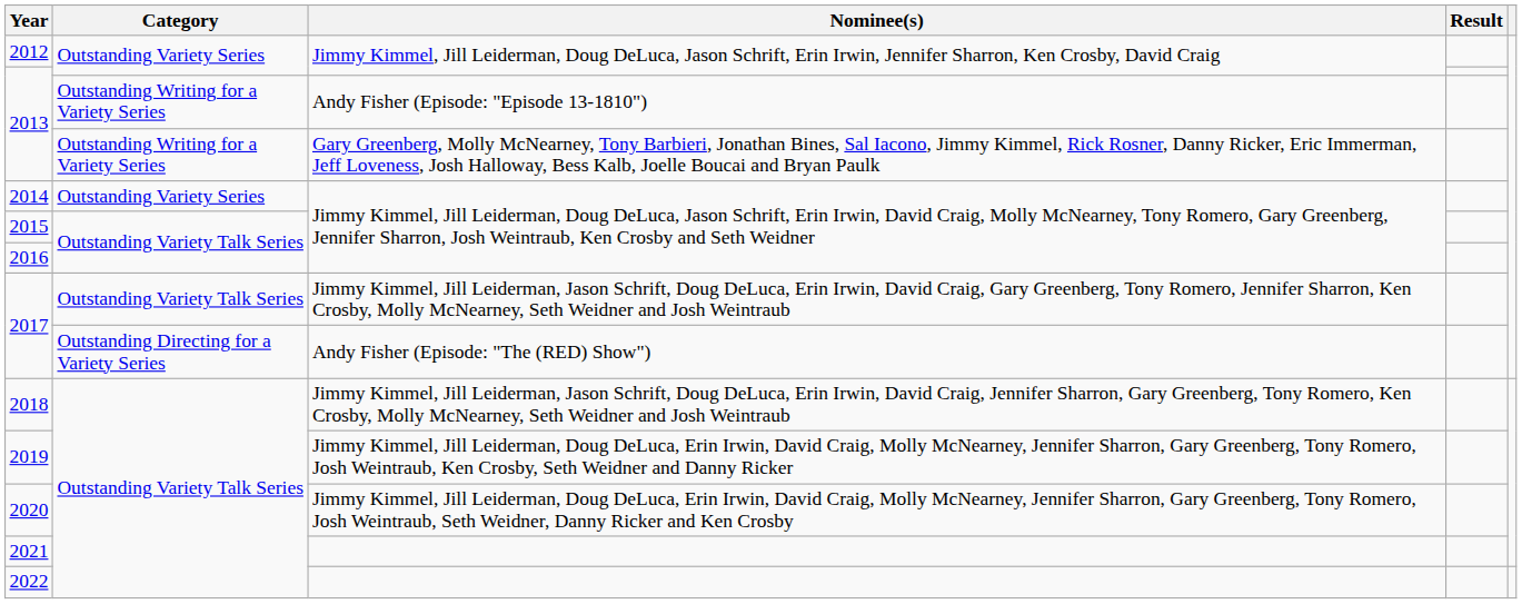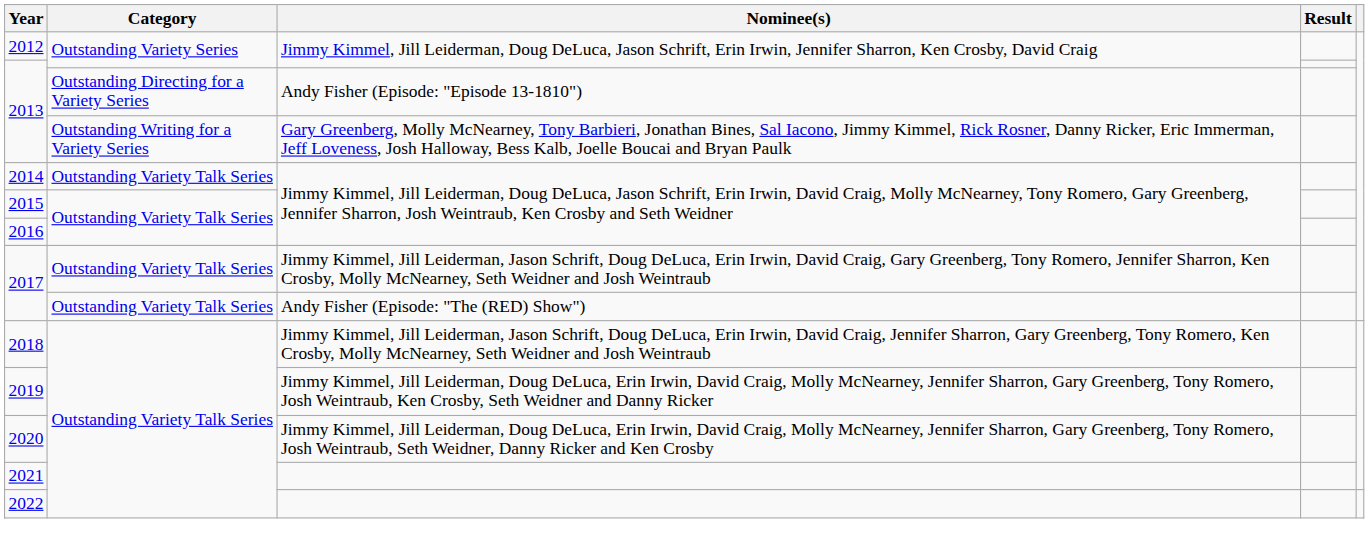 <table class="wikitable plainrowheaders">
 <tr>
 <th scope="col">Year</th>
 <th scope="col">Category</th>
 <th scope="col">Nominee(s)</th>
 <th scope="col">Result</th>
 <th scope="col"></th>
 </tr>
 <tr>
 <td><a href='#'>2012</a></td>
 <td rowspan="2"><a href='#'>Outstanding Variety Series</a></td>
 <td rowspan="2"><a href='#'>Jimmy Kimmel</a>, Jill Leiderman, Doug DeLuca, Jason Schrift, Erin Irwin, Jennifer Sharron, Ken Crosby, David Craig</td>
 <td></td>
 <td rowspan="9"></td>
 </tr>
 <tr>
 <td rowspan="3"><a href='#'>2013</a></td>
 <td></td>
 </tr>
 <tr>
-<td><a href='#'>Outstanding Writing for a Variety Series</a></td>
+<td><a href='#'>Outstanding Directing for a Variety Series</a></td>
 <td>Andy Fisher (Episode: "Episode 13-1810")</td>
 <td></td>
 </tr>
 <tr>
 <td><a href='#'>Outstanding Writing for a Variety Series</a></td>
 <td><a href='#'>Gary Greenberg</a>, Molly McNearney, <a href='#'>Tony Barbieri</a>, Jonathan Bines, <a href='#'>Sal Iacono</a>, Jimmy Kimmel, <a href='#'>Rick Rosner</a>, Danny Ricker, Eric Immerman, <a href='#'>Jeff Loveness</a>, Josh Halloway, Bess Kalb, Joelle Boucai and Bryan Paulk</td>
 <td></td>
 </tr>
 <tr>
 <td><a href='#'>2014</a></td>
-<td><a href='#'>Outstanding Variety Series</a></td>
+<td><a href='#'>Outstanding Variety Talk Series</a></td>
 <td rowspan="3">Jimmy Kimmel, Jill Leiderman, Doug DeLuca, Jason Schrift, Erin Irwin, David Craig, Molly McNearney, Tony Romero, Gary Greenberg, Jennifer Sharron, Josh Weintraub, Ken Crosby and Seth Weidner</td>
 <td></td>
 </tr>
 <tr>
 <td><a href='#'>2015</a></td>
 <td rowspan="2"><a href='#'>Outstanding Variety Talk Series</a></td>
 <td></td>
 </tr>
 <tr>
 <td><a href='#'>2016</a></td>
 <td></td>
 </tr>
 <tr>
 <td rowspan="2"><a href='#'>2017</a></td>
 <td><a href='#'>Outstanding Variety Talk Series</a></td>
 <td>Jimmy Kimmel, Jill Leiderman, Jason Schrift, Doug DeLuca, Erin Irwin, David Craig, Gary Greenberg, Tony Romero, Jennifer Sharron, Ken Crosby, Molly McNearney, Seth Weidner and Josh Weintraub</td>
 <td></td>
 </tr>
 <tr>
-<td><a href='#'>Outstanding Directing for a Variety Series</a></td>
+<td><a href='#'>Outstanding Variety Talk Series</a></td>
 <td>Andy Fisher (Episode: "The (RED) Show")</td>
 <td></td>
 </tr>
 <tr>
 <td><a href='#'>2018</a></td>
 <td rowspan="5"><a href='#'>Outstanding Variety Talk Series</a></td>
 <td>Jimmy Kimmel, Jill Leiderman, Jason Schrift, Doug DeLuca, Erin Irwin, David Craig, Jennifer Sharron, Gary Greenberg, Tony Romero, Ken Crosby, Molly McNearney, Seth Weidner and Josh Weintraub</td>
 <td></td>
 <td rowspan="4"></td>
 </tr>
 <tr>
 <td><a href='#'>2019</a></td>
 <td>Jimmy Kimmel, Jill Leiderman, Doug DeLuca, Erin Irwin, David Craig, Molly McNearney, Jennifer Sharron, Gary Greenberg, Tony Romero, Josh Weintraub, Ken Crosby, Seth Weidner and Danny Ricker</td>
 <td></td>
 </tr>
 <tr>
 <td><a href='#'>2020</a></td>
 <td>Jimmy Kimmel, Jill Leiderman, Doug DeLuca, Erin Irwin, David Craig, Molly McNearney, Jennifer Sharron, Gary Greenberg, Tony Romero, Josh Weintraub, Seth Weidner, Danny Ricker and Ken Crosby</td>
 <td></td>
 </tr>
 <tr>
 <td><a href='#'>2021</a></td>
 <td></td>
 <td></td>
 </tr>
 <tr>
 <td><a href='#'>2022</a></td>
 <td></td>
 <td></td>
 </tr>
 </table>
